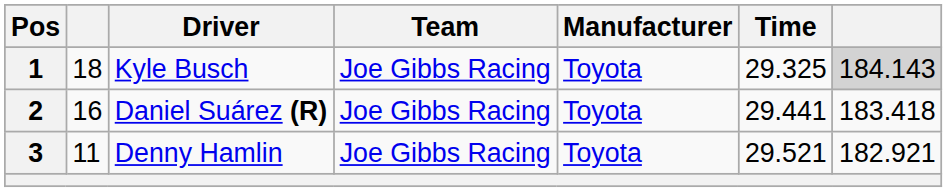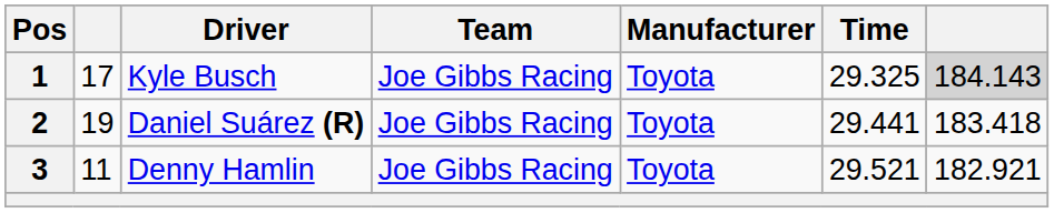 <table class="wikitable" style="font-size:95%">
 <tr>
 <th>Pos</th>
 <th></th>
 <th>Driver</th>
 <th>Team</th>
 <th>Manufacturer</th>
 <th>Time</th>
 <th></th>
 </tr>
 <tr>
 <th>1</th>
-<td>18</td>
+<td>17</td>
 <td><a href='#'>Kyle Busch</a></td>
 <td><a href='#'>Joe Gibbs Racing</a></td>
 <td><a href='#'>Toyota</a></td>
 <td>29.325</td>
 <td style="background: lightgrey;">184.143</td>
 </tr>
 <tr>
 <th>2</th>
-<td>16</td>
+<td>19</td>
 <td><a href='#'>Daniel Suárez</a> <strong>(R)</strong></td>
 <td><a href='#'>Joe Gibbs Racing</a></td>
 <td><a href='#'>Toyota</a></td>
 <td>29.441</td>
 <td>183.418</td>
 </tr>
 <tr>
 <th>3</th>
 <td>11</td>
 <td><a href='#'>Denny Hamlin</a></td>
 <td><a href='#'>Joe Gibbs Racing</a></td>
 <td><a href='#'>Toyota</a></td>
 <td>29.521</td>
 <td>182.921</td>
 </tr>
 <tr>
 <th colspan="7"></th>
 </tr>
 </table>
